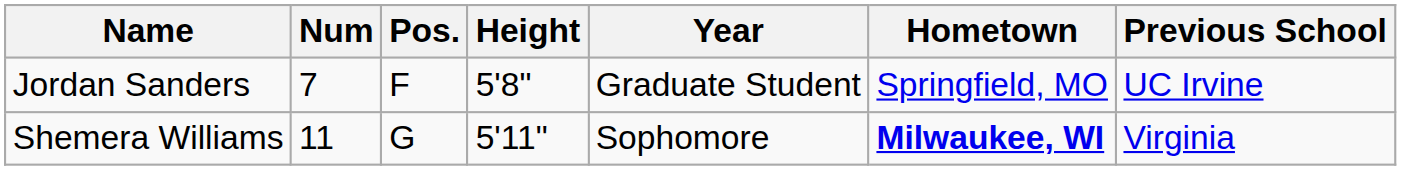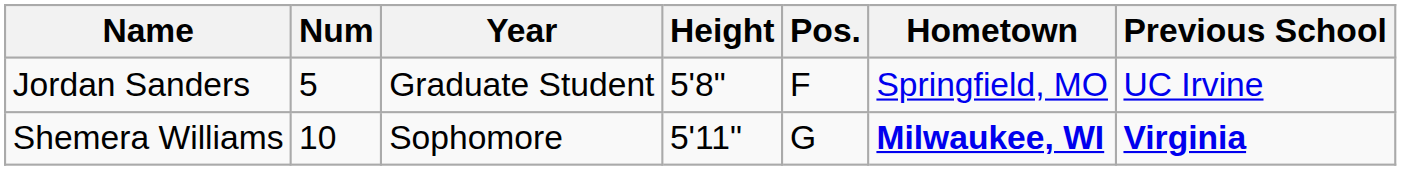 <table class="wikitable sortable">
 <tr>
 <th>Name</th>
 <th>Num</th>
+<th>Year</th>
+<th>Height</th>
 <th>Pos.</th>
-<th>Height</th>
-<th>Year</th>
 <th>Hometown</th>
 <th class="unsortable">Previous School</th>
 </tr>
 <tr>
 <td>Jordan Sanders</td>
-<td>7</td>
+<td>5</td>
+<td>Graduate Student</td>
+<td>5'8"</td>
 <td>F</td>
-<td>5'8"</td>
-<td>Graduate Student</td>
 <td><a href='#'>Springfield, MO</a></td>
 <td><a href='#'>UC Irvine</a></td>
 </tr>
 <tr>
 <td>Shemera Williams</td>
-<td>11</td>
+<td>10</td>
+<td>Sophomore</td>
+<td>5'11"</td>
 <td>G</td>
-<td>5'11"</td>
-<td>Sophomore</td>
 <td><strong><a href='#'>Milwaukee, WI</a></strong></td>
-<td><a href='#'>Virginia</a></td>
+<td><strong><a href='#'>Virginia</a></strong></td>
 </tr>
 </table>
